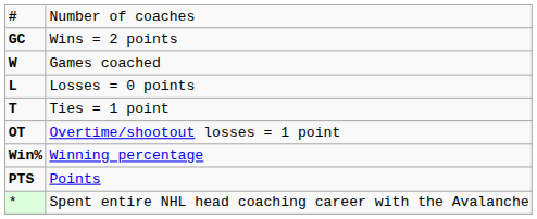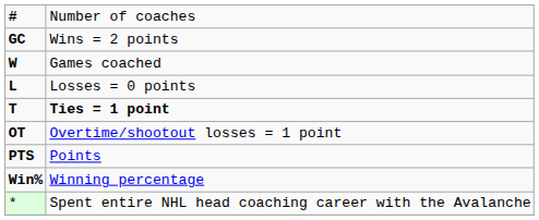 <table class="wikitable">
 <tr>
 <td><strong>#</strong></td>
 <td>Number of coaches</td>
 </tr>
 <tr>
 <td><strong>GC</strong></td>
 <td>Wins = 2 points</td>
 </tr>
 <tr>
 <td><strong>W</strong></td>
 <td>Games coached</td>
 </tr>
 <tr>
 <td><strong>L</strong></td>
 <td>Losses = 0 points</td>
 </tr>
 <tr>
 <td><strong>T</strong></td>
-<td>Ties = 1 point</td>
+<td><strong>Ties = 1 point</strong></td>
 </tr>
 <tr>
 <td><strong>OT</strong></td>
 <td><a href='#'>Overtime/shootout</a> losses = 1 point</td>
 </tr>
 <tr>
+<td><strong>PTS</strong></td>
+<td><a href='#'>Points</a></td>
+</tr>
+<tr>
 <td><strong>Win%</strong></td>
 <td><a href='#'>Winning percentage</a></td>
-</tr>
-<tr>
-<td><strong>PTS</strong></td>
-<td><a href='#'>Points</a></td>
 </tr>
 <tr>
 <td style="background-color:#ddffdd">*</td>
 <td>Spent entire NHL head coaching career with the Avalanche</td>
 </tr>
 <tr>
 </tr>
 </table>
